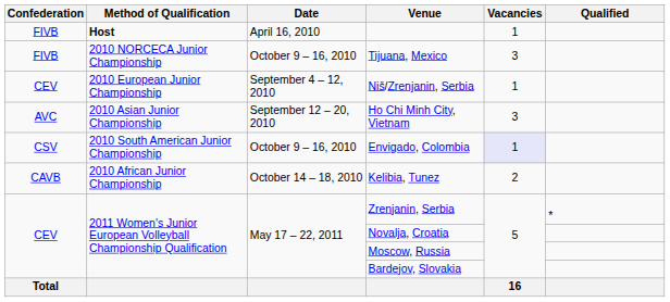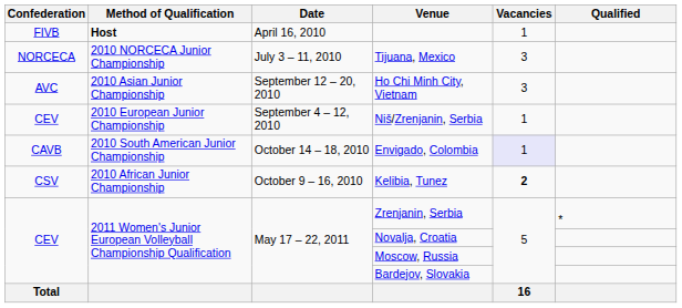 <table class="wikitable">
 <tr>
 <th width=50>Confederation</th>
 <th width=220>Method of Qualification</th>
 <th width=160>Date</th>
 <th width=160>Venue</th>
 <th width=80>Vacancies</th>
 <th width=160>Qualified</th>
 </tr>
 <tr>
 <td align=center><a href='#'>FIVB</a></td>
 <td><strong>Host</strong></td>
 <td>April 16, 2010</td>
 <td></td>
 <td style="text-align:center;">1</td>
 <td></td>
 </tr>
 <tr>
-<td align=center><a href='#'>FIVB</a></td>
+<td align=center><a href='#'>NORCECA</a></td>
 <td><a href='#'>2010 NORCECA Junior Championship</a></td>
-<td>October 9 – 16, 2010</td>
+<td>July 3 – 11, 2010</td>
 <td> <a href='#'>Tijuana</a>, <a href='#'>Mexico</a></td>
+<td style="text-align:center;">3</td>
+<td><br><br></td>
+</tr>
+<tr>
+<td align=center><a href='#'>AVC</a></td>
+<td><a href='#'>2010 Asian Junior Championship</a></td>
+<td>September 12 – 20, 2010</td>
+<td> <a href='#'>Ho Chi Minh City</a>, <a href='#'>Vietnam</a></td>
 <td style="text-align:center;">3</td>
 <td><br><br></td>
 </tr>
 <tr>
 <td align=center><a href='#'>CEV</a></td>
 <td><a href='#'>2010 European Junior Championship</a></td>
 <td>September 4 – 12, 2010</td>
 <td> <a href='#'>Niš</a>/<a href='#'>Zrenjanin</a>, <a href='#'>Serbia</a></td>
 <td style="text-align:center;">1</td>
 <td></td>
 </tr>
 <tr>
-<td align=center><a href='#'>AVC</a></td>
-<td><a href='#'>2010 Asian Junior Championship</a></td>
-<td>September 12 – 20, 2010</td>
-<td> <a href='#'>Ho Chi Minh City</a>, <a href='#'>Vietnam</a></td>
-<td style="text-align:center;">3</td>
-<td><br><br></td>
-</tr>
-<tr>
-<td align=center><a href='#'>CSV</a></td>
+<td align=center><a href='#'>CAVB</a></td>
 <td><a href='#'>2010 South American Junior Championship</a></td>
-<td>October 9 – 16, 2010</td>
+<td>October 14 – 18, 2010</td>
 <td> <a href='#'>Envigado</a>, <a href='#'>Colombia</a></td>
 <td style="background: lavender; text-align:center;">1</td>
 <td></td>
 </tr>
 <tr>
-<td align=center><a href='#'>CAVB</a></td>
+<td align=center><a href='#'>CSV</a></td>
 <td><a href='#'>2010 African Junior Championship</a></td>
-<td>October 14 – 18, 2010</td>
+<td>October 9 – 16, 2010</td>
 <td> <a href='#'>Kelibia</a>, <a href='#'>Tunez</a></td>
-<td style="text-align:center;">2</td>
+<td style="text-align:center;"><strong>2</strong></td>
 <td><br></td>
 </tr>
 <tr>
 <td align=center rowspan=4><a href='#'>CEV</a></td>
 <td rowspan=4><a href='#'>2011 Women's Junior European Volleyball Championship Qualification</a></td>
 <td rowspan=4>May 17 – 22, 2011</td>
 <td> <a href='#'>Zrenjanin</a>, <a href='#'>Serbia</a></td>
 <td style="text-align:center;" rowspan=4>5</td>
 <td><br> *</td>
 </tr>
 <tr>
 <td> <a href='#'>Novalja</a>, <a href='#'>Croatia</a></td>
 <td></td>
 </tr>
 <tr>
 <td> <a href='#'>Moscow</a>, <a href='#'>Russia</a></td>
 <td></td>
 </tr>
 <tr>
 <td> <a href='#'>Bardejov</a>, <a href='#'>Slovakia</a></td>
 <td></td>
 </tr>
 <tr>
 <th>Total</th>
 <th></th>
 <th></th>
 <th></th>
 <th>16</th>
 <th></th>
 </tr>
 </table>
